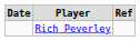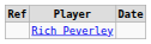 <table class="wikitable">
 <tr style="text-align:center; background:#ddd;">
+<td><strong>Ref</strong></td>
+<td><strong>Player</strong></td>
 <td><strong>Date</strong></td>
-<td><strong>Player</strong></td>
-<td><strong>Ref</strong></td>
 </tr>
 <tr>
 <td></td>
 <td><a href='#'>Rich Peverley</a></td>
 <td></td>
 </tr>
 </table>
